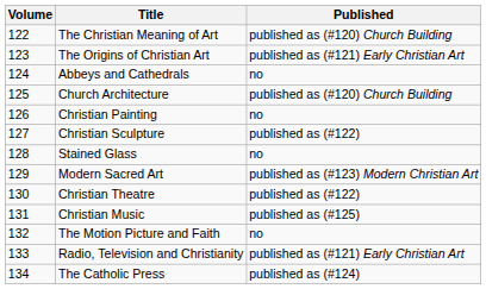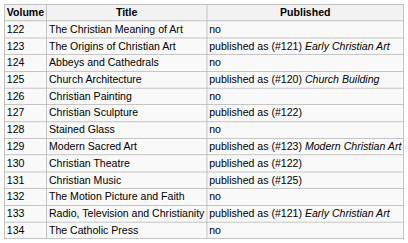 <table class="wikitable">
 <tr>
 <th>Volume</th>
 <th>Title</th>
 <th>Published</th>
 </tr>
 <tr>
 <td>122</td>
 <td>The Christian Meaning of Art</td>
-<td>published as (#120) <em>Church Building</em></td>
+<td>no</td>
 </tr>
 <tr>
 <td>123</td>
 <td>The Origins of Christian Art</td>
 <td>published as (#121) <em>Early Christian Art</em></td>
 </tr>
 <tr>
 <td>124</td>
 <td>Abbeys and Cathedrals</td>
 <td>no</td>
 </tr>
 <tr>
 <td>125</td>
 <td>Church Architecture</td>
 <td>published as (#120) <em>Church Building</em></td>
 </tr>
 <tr>
 <td>126</td>
 <td>Christian Painting</td>
 <td>no</td>
 </tr>
 <tr>
 <td>127</td>
 <td>Christian Sculpture</td>
 <td>published as (#122)</td>
 </tr>
 <tr>
 <td>128</td>
 <td>Stained Glass</td>
 <td>no</td>
 </tr>
 <tr>
 <td>129</td>
 <td>Modern Sacred Art</td>
 <td>published as (#123) <em>Modern Christian Art</em></td>
 </tr>
 <tr>
 <td>130</td>
 <td>Christian Theatre</td>
 <td>published as (#122)</td>
 </tr>
 <tr>
 <td>131</td>
 <td>Christian Music</td>
 <td>published as (#125)</td>
 </tr>
 <tr>
 <td>132</td>
 <td>The Motion Picture and Faith</td>
 <td>no</td>
 </tr>
 <tr>
 <td>133</td>
 <td>Radio, Television and Christianity</td>
 <td>published as (#121) <em>Early Christian Art</em></td>
 </tr>
 <tr>
 <td>134</td>
 <td>The Catholic Press</td>
-<td>published as (#124)</td>
+<td>no</td>
 </tr>
 </table>
